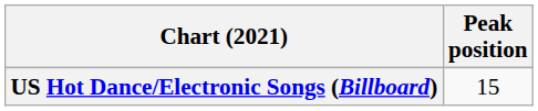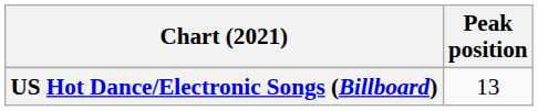 <table class="wikitable sortable plainrowheaders" style="text-align:center">
 <tr>
 <th scope="col">Chart (2021)</th>
 <th scope="col">Peak<br>position</th>
 </tr>
 <tr>
 </tr>
 <tr>
 </tr>
 <tr>
 </tr>
 <tr>
 </tr>
 <tr>
 <th scope="row">US <a href='#'>Hot Dance/Electronic Songs</a> (<em><a href='#'>Billboard</a></em>)</th>
-<td>15</td>
+<td>13</td>
 </tr>
 </table>
